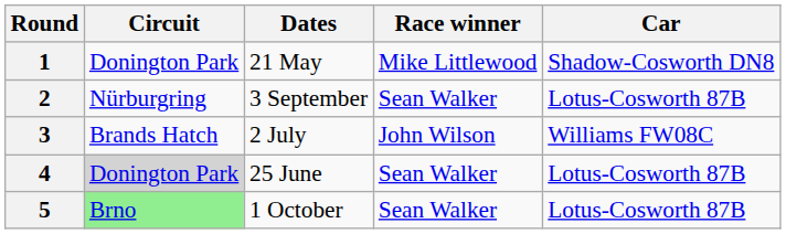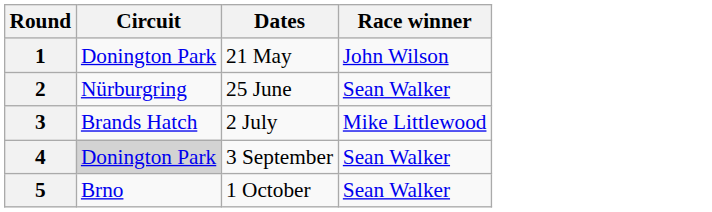 <table class=wikitable>
 <tr>
 <th>Round</th>
 <th>Circuit</th>
 <th>Dates</th>
 <th>Race winner</th>
-<th>Car</th>
 </tr>
 <tr>
 <th>1</th>
 <td> <a href='#'>Donington Park</a></td>
 <td>21 May</td>
-<td> <a href='#'>Mike Littlewood</a></td>
-<td><a href='#'>Shadow-Cosworth DN8</a></td>
+<td> <a href='#'>John Wilson</a></td>
 </tr>
 <tr>
 <th>2</th>
 <td> <a href='#'>Nürburgring</a></td>
-<td>3 September</td>
+<td>25 June</td>
 <td> <a href='#'>Sean Walker</a></td>
-<td><a href='#'>Lotus-Cosworth 87B</a></td>
 </tr>
 <tr>
 <th>3</th>
 <td> <a href='#'>Brands Hatch</a></td>
 <td>2 July</td>
-<td> <a href='#'>John Wilson</a></td>
-<td><a href='#'>Williams FW08C</a></td>
+<td> <a href='#'>Mike Littlewood</a></td>
 </tr>
 <tr>
 <th>4</th>
 <td style="background: lightgrey;"> <a href='#'>Donington Park</a></td>
-<td>25 June</td>
+<td>3 September</td>
 <td> <a href='#'>Sean Walker</a></td>
-<td><a href='#'>Lotus-Cosworth 87B</a></td>
 </tr>
 <tr>
 <th>5</th>
-<td style="background: lightgreen;"> <a href='#'>Brno</a></td>
+<td> <a href='#'>Brno</a></td>
 <td>1 October</td>
 <td> <a href='#'>Sean Walker</a></td>
-<td><a href='#'>Lotus-Cosworth 87B</a></td>
 </tr>
 </table>
